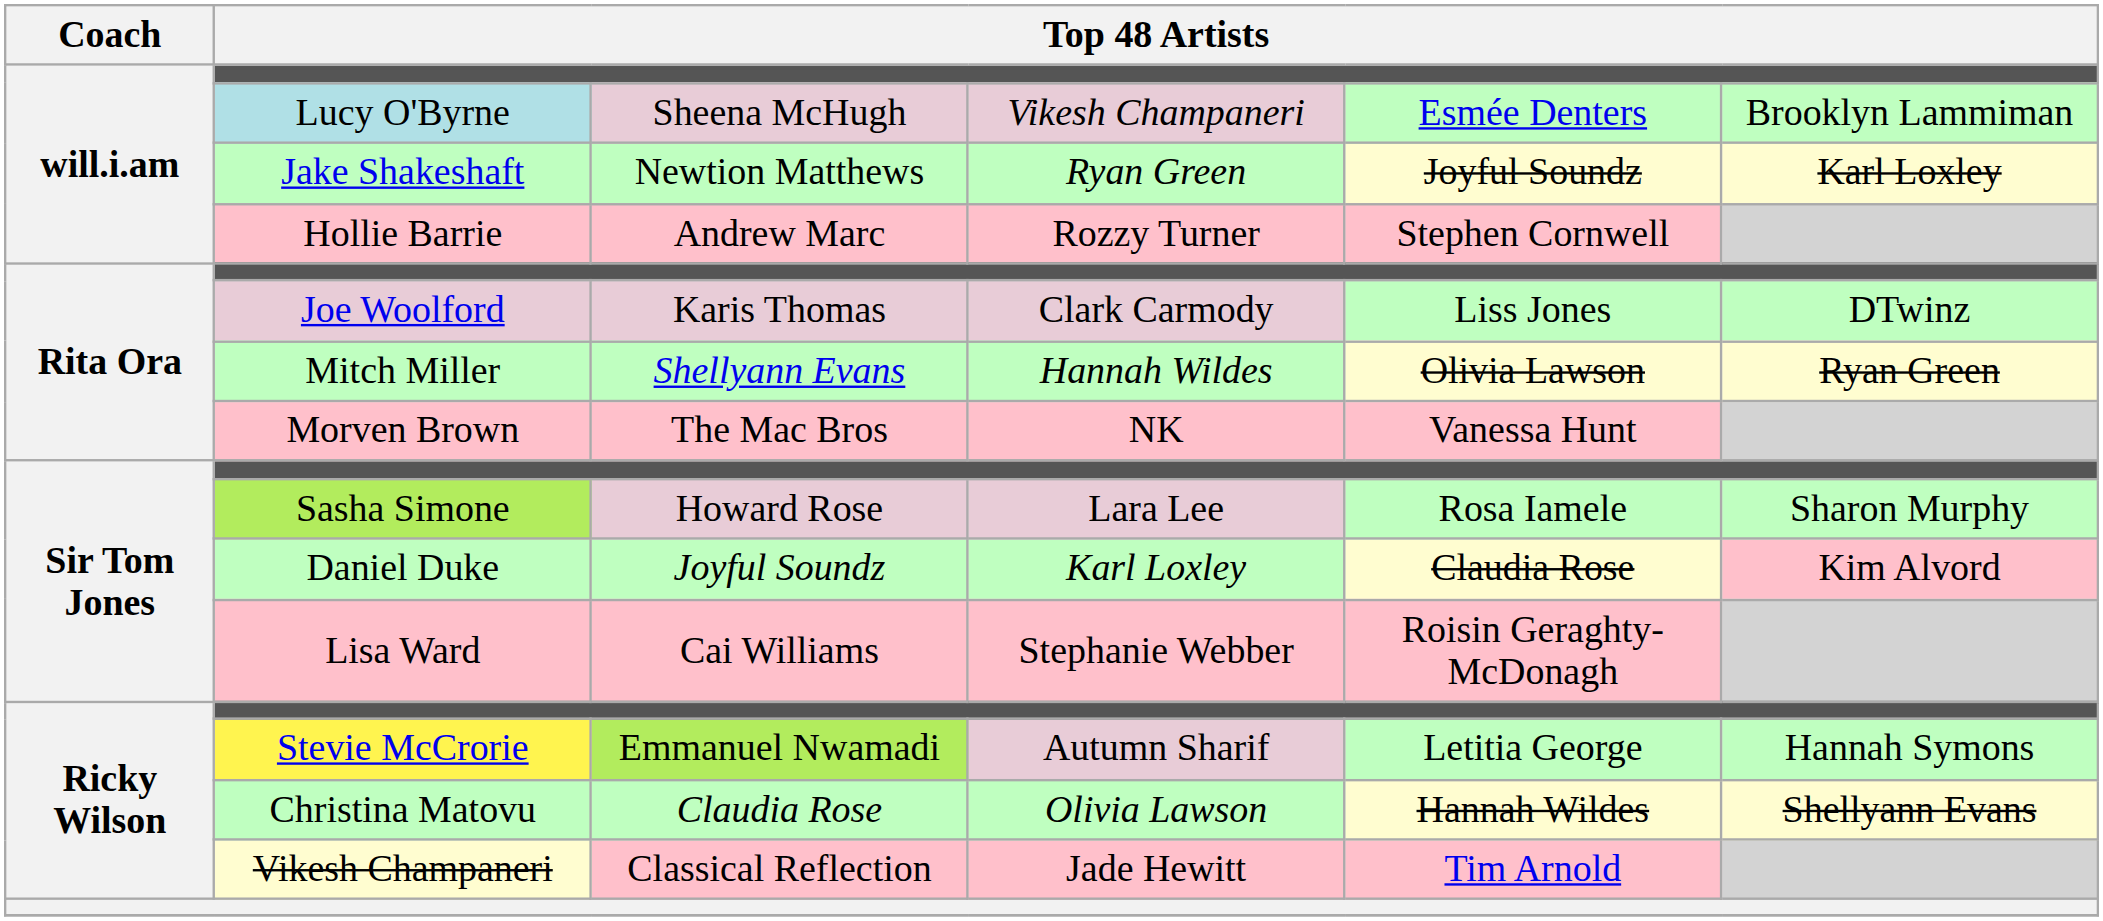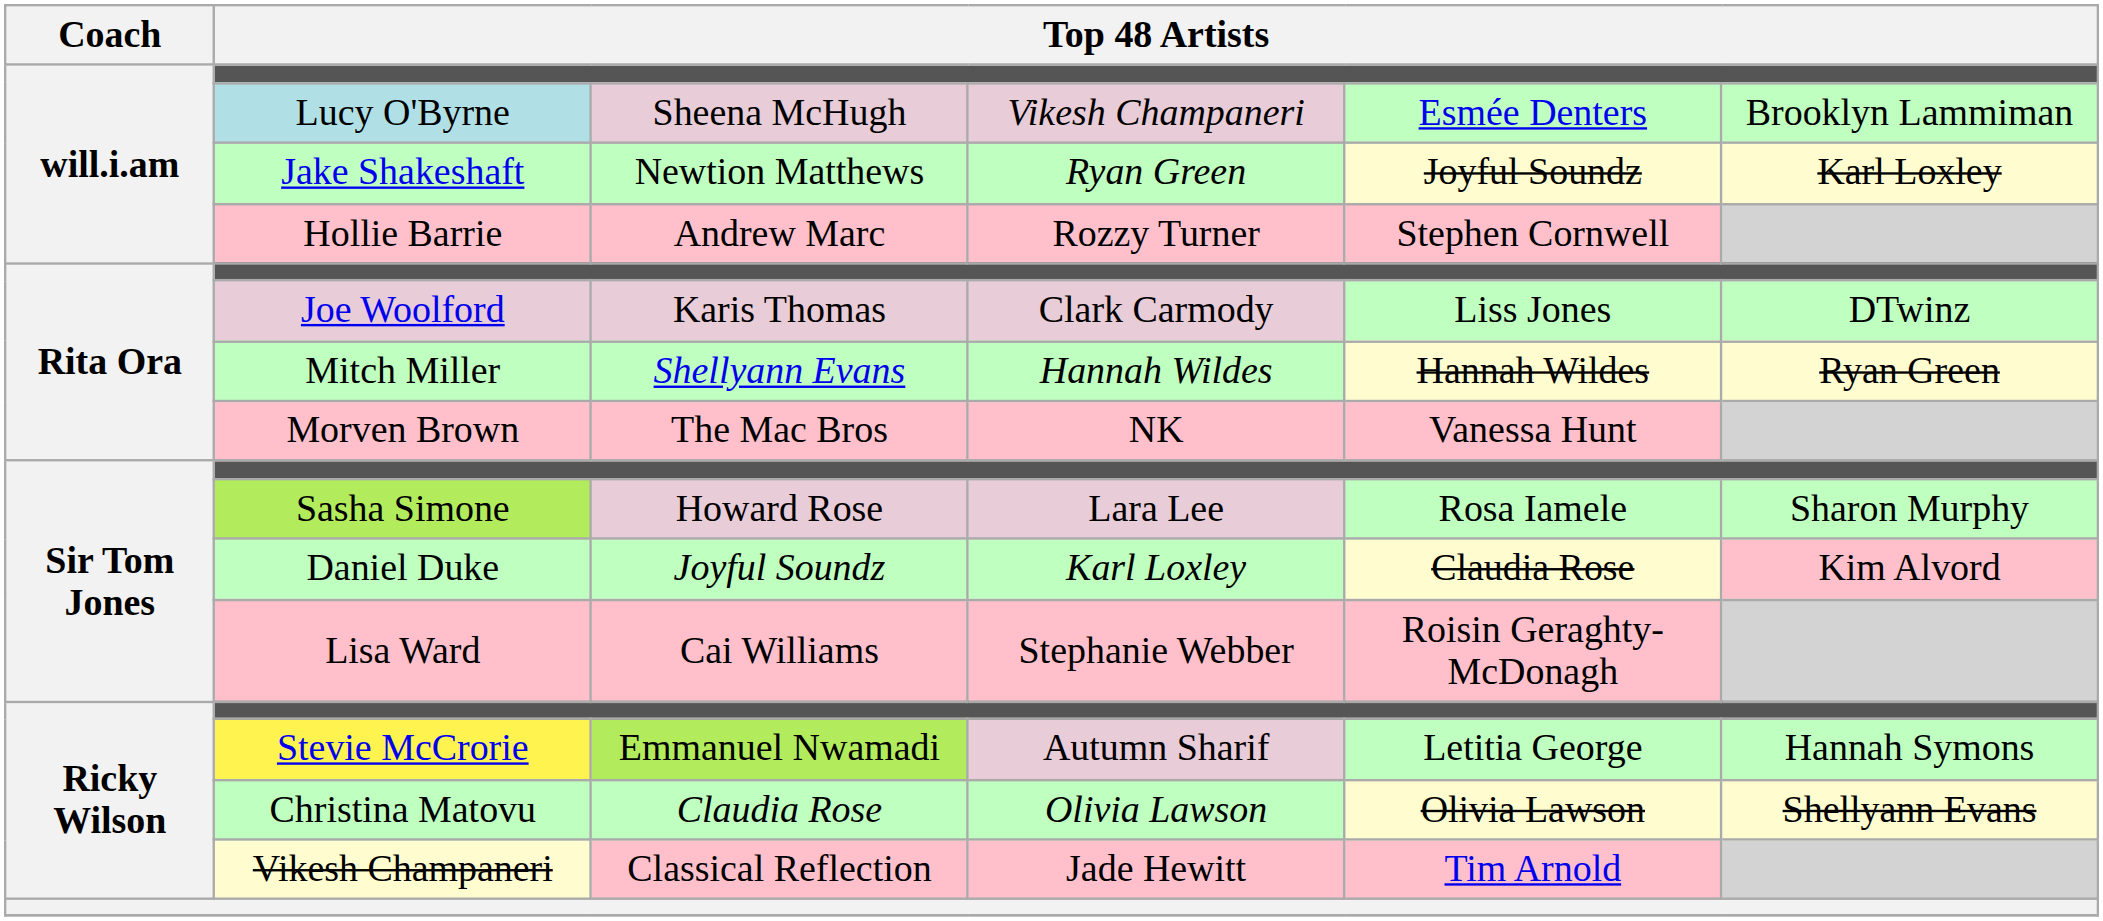 <table class="wikitable" style="text-align:center; width:100%;">
 <tr>
 <th width="10%">Coach</th>
 <th colspan="5">Top 48 Artists</th>
 </tr>
 <tr>
 <th rowspan="4">will.i.am</th>
 <td colspan="5" style="background:#555555;"></td>
 </tr>
 <tr>
 <td width=18% style="background:#B0E0E6;">Lucy O'Byrne</td>
 <td width=18% style="background:#E8CCD7;">Sheena McHugh</td>
 <td width=18% style="background:#E8CCD7;"><em>Vikesh Champaneri</em></td>
 <td width=18% style="background:#BFFFC0;"><a href='#'>Esmée Denters</a></td>
 <td width=18% style="background:#BFFFC0;">Brooklyn Lammiman</td>
 </tr>
 <tr>
 <td style="background:#BFFFC0;"><a href='#'>Jake Shakeshaft</a></td>
 <td style="background:#BFFFC0;">Newtion Matthews</td>
 <td style="background:#BFFFC0;"><em>Ryan Green</em></td>
 <td style="background:#FFFDD0;"><s>Joyful Soundz</s></td>
 <td style="background:#FFFDD0;"><s>Karl Loxley</s></td>
 </tr>
 <tr>
 <td style="background:pink;">Hollie Barrie</td>
 <td style="background:pink;">Andrew Marc</td>
 <td style="background:pink;">Rozzy Turner</td>
 <td style="background:pink;">Stephen Cornwell</td>
 <td style="background:lightgrey;"></td>
 </tr>
 <tr>
 <th rowspan="4">Rita Ora</th>
 <td colspan="5" style="background:#555555;"></td>
 </tr>
 <tr>
 <td style="background:#E8CCD7;"><a href='#'>Joe Woolford</a></td>
 <td style="background:#E8CCD7;">Karis Thomas</td>
 <td style="background:#E8CCD7;">Clark Carmody</td>
 <td style="background:#BFFFC0;">Liss Jones</td>
 <td style="background:#BFFFC0;">DTwinz</td>
 </tr>
 <tr>
 <td style="background: #BFFFC0;">Mitch Miller</td>
 <td style="background:#BFFFC0;"><em><a href='#'>Shellyann Evans</a></em></td>
 <td style="background:#BFFFC0;"><em>Hannah Wildes</em></td>
-<td style="background:#FFFDD0;"><s>Olivia Lawson</s></td>
+<td style="background:#FFFDD0;"><s>Hannah Wildes</s></td>
 <td style="background:#FFFDD0;"><s>Ryan Green</s></td>
 </tr>
 <tr>
 <td style="background:pink;">Morven Brown</td>
 <td style="background:pink;">The Mac Bros</td>
 <td style="background:pink;">NK</td>
 <td style="background:pink;">Vanessa Hunt</td>
 <td style="background:lightgrey;"></td>
 </tr>
 <tr>
 <th rowspan="4">Sir Tom Jones</th>
 <td colspan="5" style="background:#555555;"></td>
 </tr>
 <tr>
 <td style="background:#B2EC5D;">Sasha Simone</td>
 <td width=18% style="background:#E8CCD7;">Howard Rose</td>
 <td width=18% style="background:#E8CCD7;">Lara Lee</td>
 <td width=18% style="background:#BFFFC0;">Rosa Iamele</td>
 <td width=18% style="background:#BFFFC0;">Sharon Murphy</td>
 </tr>
 <tr>
 <td width=18% style="background:#BFFFC0;">Daniel Duke</td>
 <td width=18% style="background:#BFFFC0;"><em>Joyful Soundz</em></td>
 <td width=18% style="background:#BFFFC0;"><em>Karl Loxley</em></td>
 <td style="background:#FFFDD0;"><s>Claudia Rose</s></td>
 <td style="background:pink;">Kim Alvord</td>
 </tr>
 <tr>
 <td style="background:pink;">Lisa Ward</td>
 <td style="background:pink;">Cai Williams</td>
 <td style="background:pink;">Stephanie Webber</td>
 <td style="background:pink;">Roisin Geraghty-McDonagh</td>
 <td style="background:lightgrey;"></td>
 </tr>
 <tr>
 <th rowspan="4">Ricky Wilson</th>
 <td colspan="5" style="background:#555555;"></td>
 </tr>
 <tr>
 <td width=18% style="background:#FFF44F;"><a href='#'>Stevie McCrorie</a></td>
 <td style="background:#B2EC5D;">Emmanuel Nwamadi</td>
 <td width=18% style="background:#E8CCD7;">Autumn Sharif</td>
 <td width=18% style="background:#BFFFC0;">Letitia George</td>
 <td width=18% style="background:#BFFFC0;">Hannah Symons</td>
 </tr>
 <tr>
 <td width=18% style="background:#BFFFC0;">Christina Matovu</td>
 <td width=18% style="background:#BFFFC0;"><em>Claudia Rose</em></td>
 <td width=18% style="background:#BFFFC0;"><em>Olivia Lawson</em></td>
-<td style="background:#FFFDD0;"><s>Hannah Wildes</s></td>
+<td style="background:#FFFDD0;"><s>Olivia Lawson</s></td>
 <td style="background:#FFFDD0;"><s>Shellyann Evans</s></td>
 </tr>
 <tr>
 <td style="background:#FFFDD0;"><s>Vikesh Champaneri</s></td>
 <td style="background:pink;">Classical Reflection</td>
 <td style="background:pink;">Jade Hewitt</td>
 <td style="background:pink;"><a href='#'>Tim Arnold</a></td>
 <td style="background:lightgrey;"></td>
 </tr>
 <tr>
 <th style="font-size:90%; line-height:12px;" colspan="6"><small></small></th>
 </tr>
 <tr>
 </tr>
 </table>
